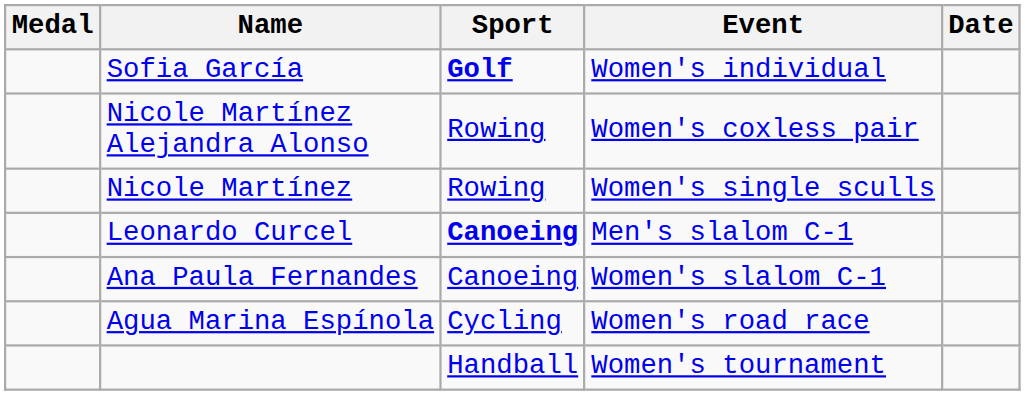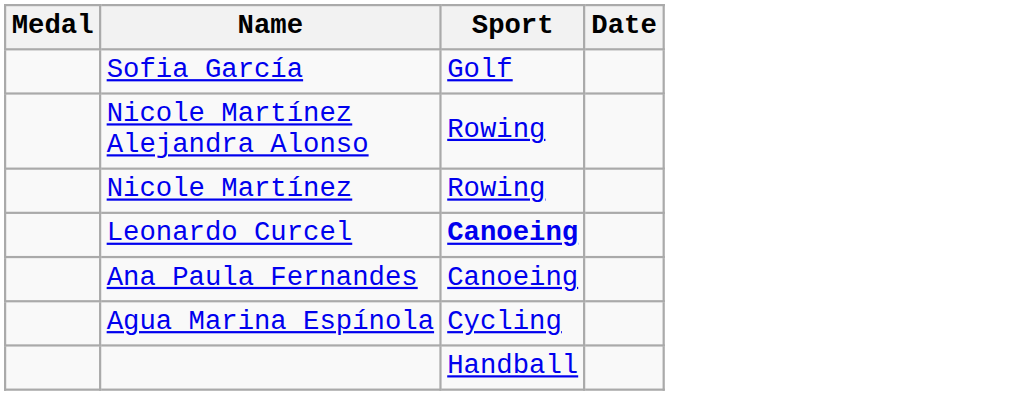 <table class="wikitable sortable" style="font-size:95%">
 <tr>
 <th>Medal</th>
 <th>Name</th>
 <th>Sport</th>
-<th>Event</th>
 <th>Date</th>
 </tr>
 <tr>
 <td></td>
 <td><a href='#'>Sofia García</a></td>
-<td><strong><a href='#'>Golf</a></strong></td>
-<td><a href='#'>Women's individual</a></td>
+<td><a href='#'>Golf</a></td>
 <td></td>
 </tr>
 <tr>
 <td></td>
 <td><a href='#'>Nicole Martínez</a><br><a href='#'>Alejandra Alonso</a></td>
 <td><a href='#'>Rowing</a></td>
-<td><a href='#'>Women's coxless pair</a></td>
 <td></td>
 </tr>
 <tr>
 <td></td>
 <td><a href='#'>Nicole Martínez</a></td>
 <td><a href='#'>Rowing</a></td>
-<td><a href='#'>Women's single sculls</a></td>
 <td></td>
 </tr>
 <tr>
 <td></td>
 <td><a href='#'>Leonardo Curcel</a></td>
 <td><strong><a href='#'>Canoeing</a></strong></td>
-<td><a href='#'>Men's slalom C-1</a></td>
 <td></td>
 </tr>
 <tr>
 <td></td>
 <td><a href='#'>Ana Paula Fernandes</a></td>
 <td><a href='#'>Canoeing</a></td>
-<td><a href='#'>Women's slalom C-1</a></td>
 <td></td>
 </tr>
 <tr>
 <td></td>
 <td><a href='#'>Agua Marina Espínola</a></td>
 <td><a href='#'>Cycling</a></td>
-<td><a href='#'>Women's road race</a></td>
 <td></td>
 </tr>
 <tr>
 <td></td>
 <td><br></td>
 <td><a href='#'>Handball</a></td>
-<td><a href='#'>Women's tournament</a></td>
 <td></td>
 </tr>
 </table>
